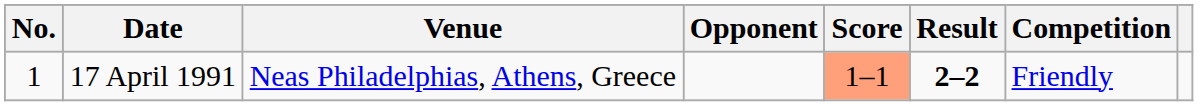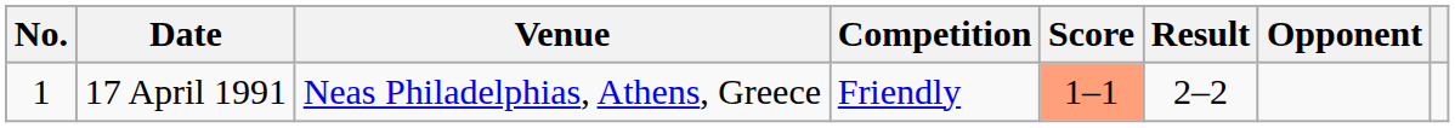 <table class="wikitable sortable">
 <tr>
 <th scope="col">No.</th>
 <th scope="col">Date</th>
 <th scope="col">Venue</th>
-<th scope="col">Opponent</th>
+<th scope="col">Competition</th>
 <th scope="col">Score</th>
 <th scope="col">Result</th>
-<th scope="col">Competition</th>
+<th scope="col">Opponent</th>
 <th scope="col" class="unsortable"></th>
 </tr>
 <tr>
 <td align="center">1</td>
 <td>17 April 1991</td>
 <td><a href='#'>Neas Philadelphias</a>, <a href='#'>Athens</a>, Greece</td>
+<td><a href='#'>Friendly</a></td>
+<td align="center" style="background: lightsalmon;">1–1</td>
+<td align="center">2–2</td>
 <td></td>
-<td align="center" style="background: lightsalmon;">1–1</td>
-<td align="center"><strong>2–2</strong></td>
-<td><a href='#'>Friendly</a></td>
 <td></td>
 </tr>
 </table>
